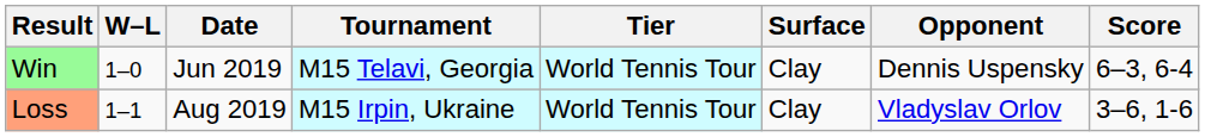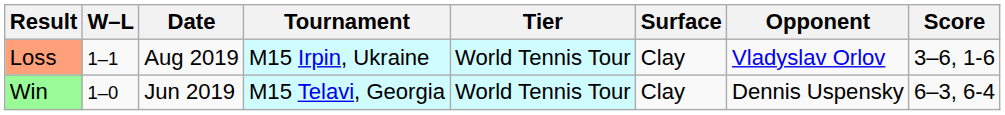 <table class="sortable wikitable">
 <tr>
 <th>Result</th>
 <th class="unsortable">W–L</th>
 <th>Date</th>
 <th>Tournament</th>
 <th>Tier</th>
 <th>Surface</th>
 <th>Opponent</th>
 <th class="unsortable">Score</th>
 </tr>
 <tr>
+<td bgcolor=FFA07A>Loss</td>
+<td><small>1–1</small></td>
+<td>Aug 2019</td>
+<td style="background:#cffcff;">M15 <a href='#'>Irpin</a>, Ukraine</td>
+<td style="background:#cffcff;">World Tennis Tour</td>
+<td>Clay</td>
+<td> <a href='#'>Vladyslav Orlov</a></td>
+<td>3–6, 1-6</td>
+</tr>
+<tr>
 <td bgcolor=98FB98>Win</td>
 <td><small>1–0</small></td>
 <td>Jun 2019</td>
 <td style="background:#cffcff;">M15 <a href='#'>Telavi</a>, Georgia</td>
 <td style="background:#cffcff;">World Tennis Tour</td>
 <td>Clay</td>
 <td> Dennis Uspensky</td>
 <td>6–3, 6-4</td>
 </tr>
-<tr>
-<td bgcolor=FFA07A>Loss</td>
-<td><small>1–1</small></td>
-<td>Aug 2019</td>
-<td style="background:#cffcff;">M15 <a href='#'>Irpin</a>, Ukraine</td>
-<td style="background:#cffcff;">World Tennis Tour</td>
-<td>Clay</td>
-<td> <a href='#'>Vladyslav Orlov</a></td>
-<td>3–6, 1-6</td>
-</tr>
 </table>
